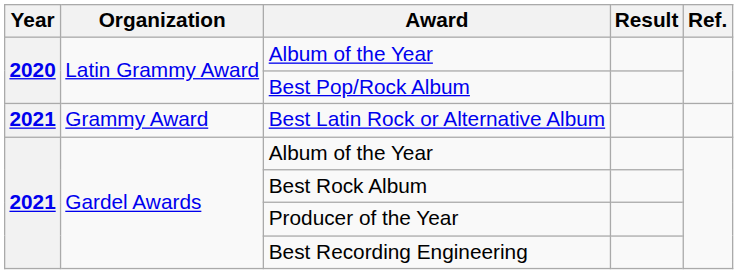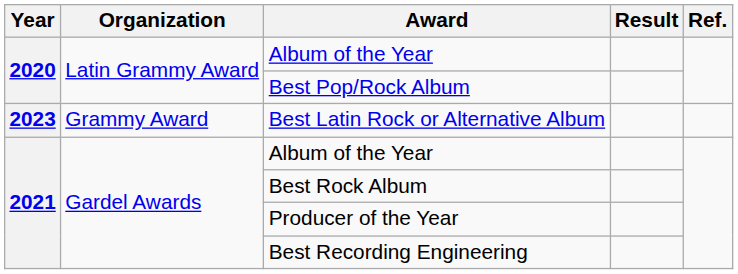 <table class="wikitable plainrowheaders">
 <tr>
 <th>Year</th>
 <th>Organization</th>
 <th>Award</th>
 <th>Result</th>
 <th>Ref.</th>
 </tr>
 <tr>
 <th rowspan="2" scope="row"><a href='#'>2020</a></th>
 <td rowspan="2"><a href='#'>Latin Grammy Award</a></td>
 <td><a href='#'>Album of the Year</a></td>
 <td></td>
 <td rowspan="2"></td>
 </tr>
 <tr>
 <td><a href='#'>Best Pop/Rock Album</a></td>
 <td></td>
 </tr>
 <tr>
-<th scope="row"><a href='#'>2021</a></th>
+<th scope="row"><a href='#'>2023</a></th>
 <td><a href='#'>Grammy Award</a></td>
 <td><a href='#'> Best Latin Rock or Alternative Album</a></td>
 <td></td>
 <td></td>
 </tr>
 <tr>
 <th scope="row" rowspan="4"><a href='#'>2021</a></th>
 <td rowspan="4"><a href='#'>Gardel Awards</a></td>
 <td>Album of the Year</td>
 <td></td>
 <td rowspan="4"></td>
 </tr>
 <tr>
 <td>Best Rock Album</td>
 <td></td>
 </tr>
 <tr>
 <td>Producer of the Year</td>
 <td></td>
 </tr>
 <tr>
 <td>Best Recording Engineering</td>
 <td></td>
 </tr>
 </table>
